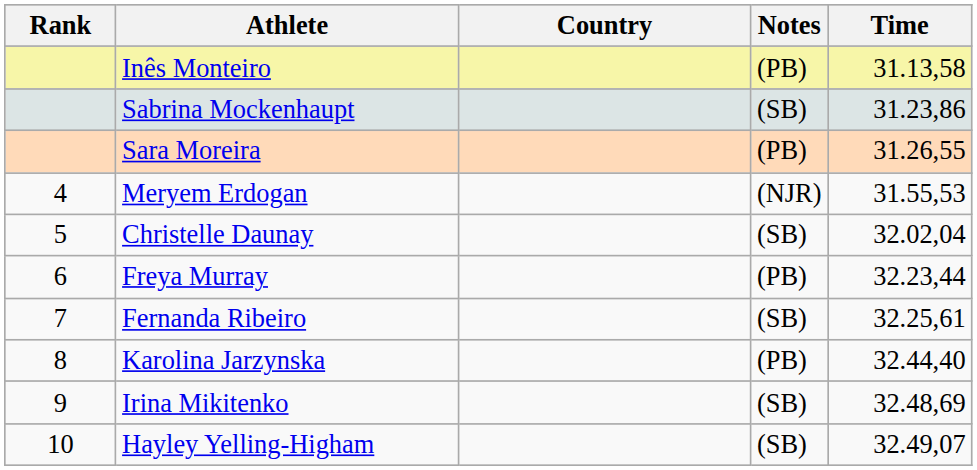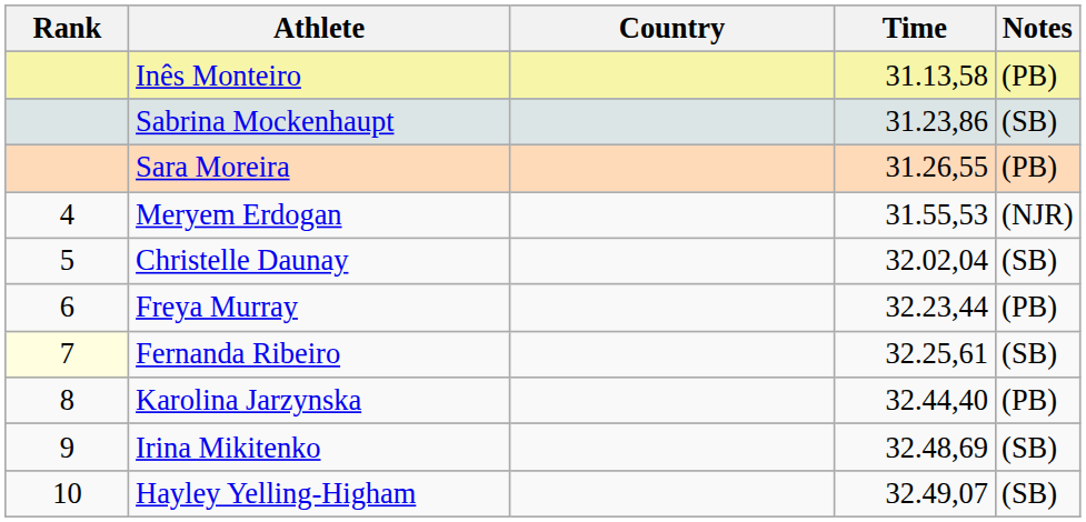 <table class = "wikitable">
 <tr>
 <th width = 60>Rank</th>
 <th width = 200>Athlete</th>
 <th width = 170>Country</th>
+<th width = 80>Time</th>
 <th>Notes</th>
-<th width = 80>Time</th>
 </tr>
 <tr bgcolor="#F7F6A8">
 <td align=center></td>
 <td><a href='#'>Inês Monteiro</a></td>
 <td></td>
+<td align="right">31.13,58</td>
 <td>(PB)</td>
-<td align="right">31.13,58</td>
 </tr>
 <tr bgcolor="#DCE5E5">
 <td align=center></td>
 <td><a href='#'>Sabrina Mockenhaupt</a></td>
 <td></td>
+<td align="right">31.23,86</td>
 <td>(SB)</td>
-<td align="right">31.23,86</td>
 </tr>
 <tr bgcolor="#FFDAB9">
 <td align=center></td>
 <td><a href='#'>Sara Moreira</a></td>
 <td></td>
+<td align="right">31.26,55</td>
 <td>(PB)</td>
-<td align="right">31.26,55</td>
 </tr>
 <tr>
 <td align=center>4</td>
 <td><a href='#'>Meryem Erdogan</a></td>
 <td></td>
+<td align="right">31.55,53</td>
 <td>(NJR)</td>
-<td align="right">31.55,53</td>
 </tr>
 <tr>
 <td align=center>5</td>
 <td><a href='#'>Christelle Daunay</a></td>
 <td></td>
+<td align="right">32.02,04</td>
 <td>(SB)</td>
-<td align="right">32.02,04</td>
 </tr>
 <tr>
 <td align=center>6</td>
 <td><a href='#'>Freya Murray</a></td>
 <td></td>
+<td align="right">32.23,44</td>
 <td>(PB)</td>
-<td align="right">32.23,44</td>
 </tr>
 <tr>
-<td align=center>7</td>
+<td align=center style="background: lightyellow;">7</td>
 <td><a href='#'>Fernanda Ribeiro</a></td>
 <td></td>
+<td align="right">32.25,61</td>
 <td>(SB)</td>
-<td align="right">32.25,61</td>
 </tr>
 <tr>
 <td align=center>8</td>
 <td><a href='#'>Karolina Jarzynska</a></td>
 <td></td>
+<td align="right">32.44,40</td>
 <td>(PB)</td>
-<td align="right">32.44,40</td>
 </tr>
 <tr>
 <td align=center>9</td>
 <td><a href='#'>Irina Mikitenko</a></td>
 <td></td>
+<td align="right">32.48,69</td>
 <td>(SB)</td>
-<td align="right">32.48,69</td>
 </tr>
 <tr>
 <td align=center>10</td>
 <td><a href='#'>Hayley Yelling-Higham</a></td>
 <td></td>
+<td align="right">32.49,07</td>
 <td>(SB)</td>
-<td align="right">32.49,07</td>
 </tr>
 </table>
